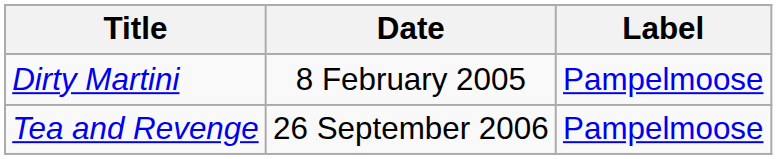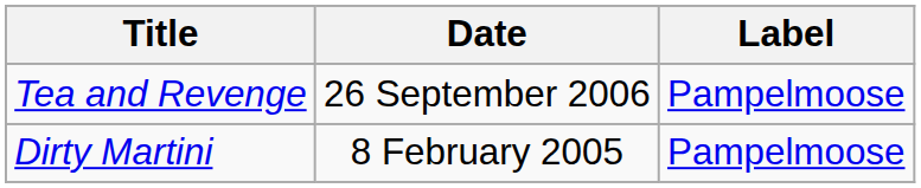 <table class="wikitable">
 <tr>
 <th align="left">Title</th>
 <th align="center">Date</th>
 <th align="left">Label</th>
 </tr>
 <tr>
+<td align="left"><em><a href='#'>Tea and Revenge</a></em></td>
+<td align="center">26 September 2006</td>
+<td align="left"><a href='#'>Pampelmoose</a></td>
+</tr>
+<tr>
 <td align="left"><em><a href='#'>Dirty Martini</a></em></td>
 <td align="center">8 February 2005</td>
 <td align="left"><a href='#'>Pampelmoose</a></td>
 </tr>
-<tr>
-<td align="left"><em><a href='#'>Tea and Revenge</a></em></td>
-<td align="center">26 September 2006</td>
-<td align="left"><a href='#'>Pampelmoose</a></td>
-</tr>
 </table>
